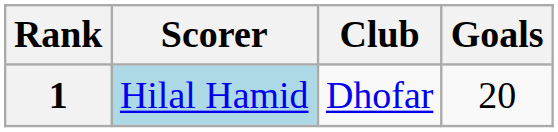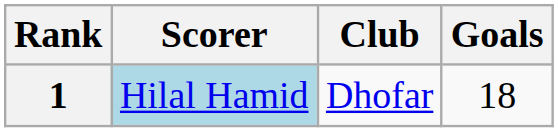 <table class="wikitable" style="text-align:center">
 <tr>
 <th>Rank</th>
 <th>Scorer</th>
 <th>Club</th>
 <th>Goals</th>
 </tr>
 <tr>
 <th>1</th>
 <td align="left" style="background: lightblue;"> <a href='#'>Hilal Hamid</a></td>
 <td align="left"><a href='#'>Dhofar</a></td>
-<td>20</td>
+<td>18</td>
 </tr>
 </table>
